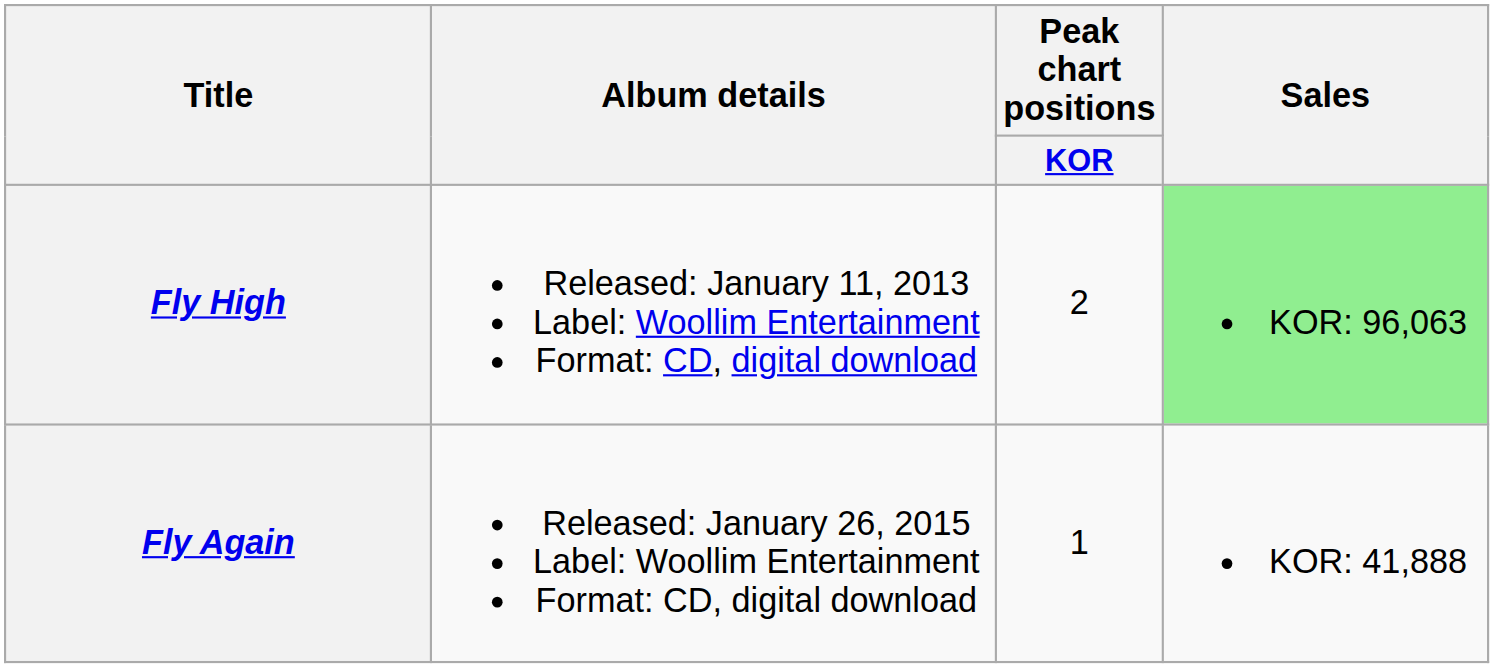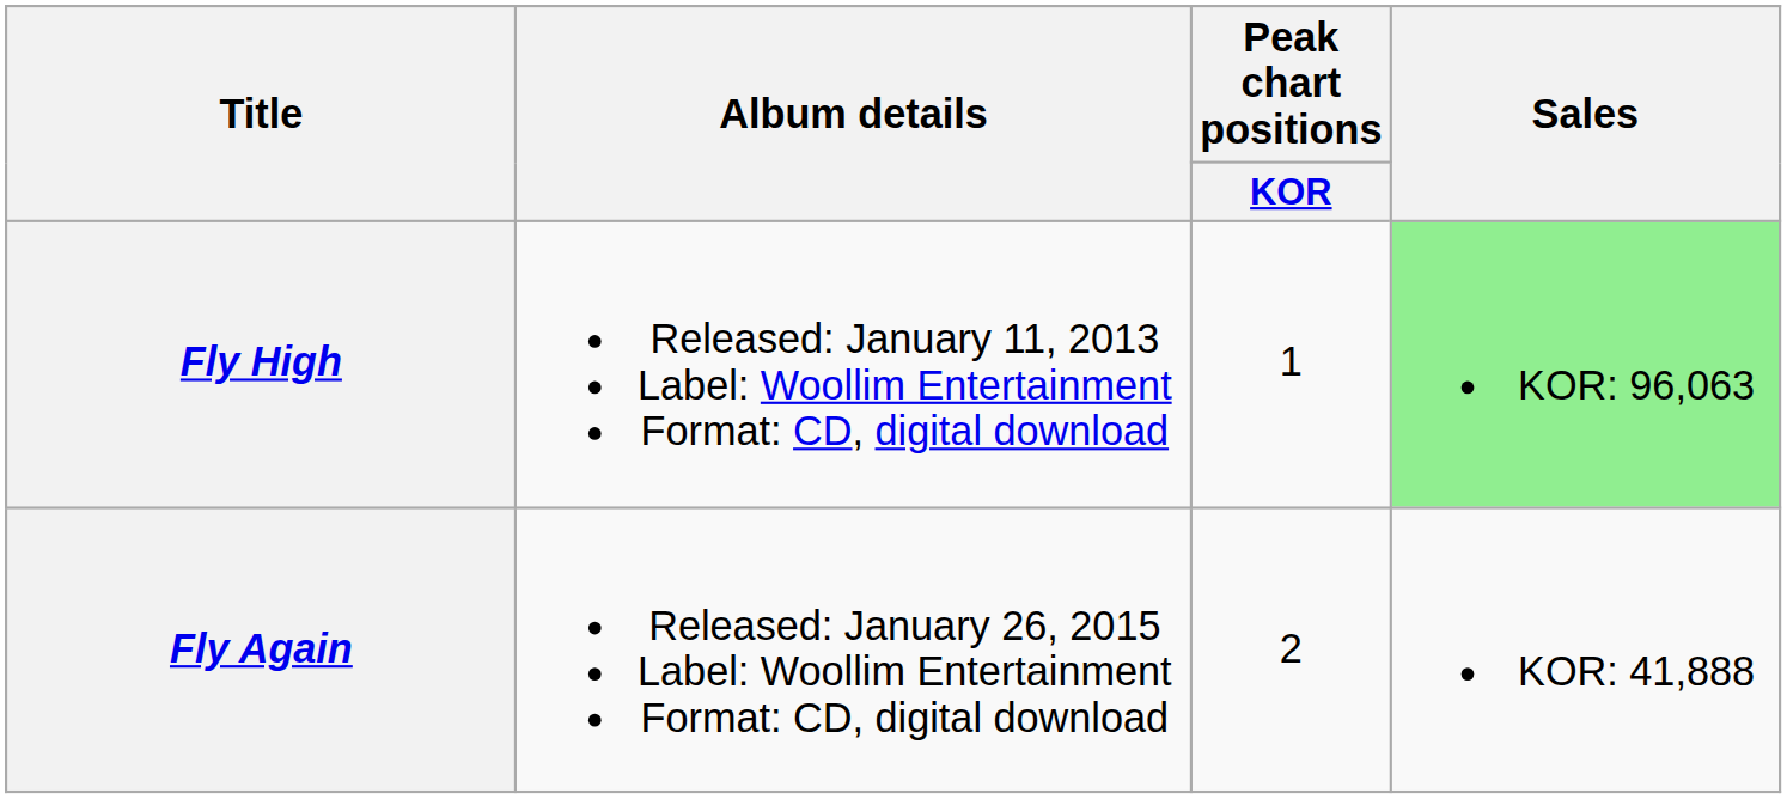 <table class="wikitable plainrowheaders" style="text-align:center;" border="1">
 <tr>
 <th scope="col" rowspan="2" style="width:12em;">Title</th>
 <th scope="col" rowspan="2" style="width:16em;">Album details</th>
 <th scope="col" colspan="1">Peak chart positions</th>
 <th scope="col" rowspan="2" style="width:9em;">Sales</th>
 </tr>
 <tr>
 <th scope="col" style="width:2.2em;font-size:90%;"><a href='#'>KOR</a><br></th>
 </tr>
 <tr>
 <th scope="row"><em><a href='#'>Fly High</a></em></th>
 <td><br><ul><li>Released: January 11, 2013</li><li>Label: <a href='#'>Woollim Entertainment</a></li><li>Format: <a href='#'>CD</a>, <a href='#'>digital download</a></li></ul></td>
-<td>2</td>
+<td>1</td>
 <td style="background: lightgreen;"><br><ul><li>KOR: 96,063</li></ul></td>
 </tr>
 <tr>
 <th scope="row"><em><a href='#'>Fly Again</a></em></th>
 <td><br><ul><li>Released: January 26, 2015</li><li>Label: Woollim Entertainment</li><li>Format: CD, digital download</li></ul></td>
-<td>1</td>
+<td>2</td>
 <td><br><ul><li>KOR: 41,888</li></ul></td>
 </tr>
 </table>
